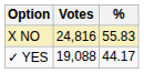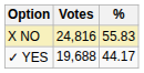 <table class="wikitable">
 <tr>
 <th>Option</th>
 <th>Votes</th>
 <th>%</th>
 </tr>
 <tr>
 <td style=background:#f8f1bd>X NO</td>
 <td style=background:#f8f1bd>24,816</td>
 <td style=background:#f8f1bd>55.83</td>
 </tr>
 <tr>
 <td>✓ YES</td>
-<td>19,088</td>
+<td>19,688</td>
 <td>44.17</td>
 </tr>
 </table>
